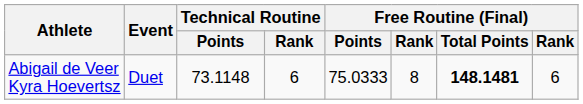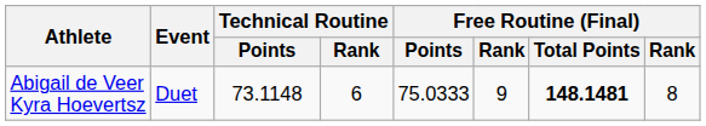 <table class=wikitable style="font-size:90%">
 <tr>
 <th rowspan="2">Athlete</th>
 <th rowspan="2">Event</th>
 <th colspan="2">Technical Routine</th>
 <th colspan="4">Free Routine (Final)</th>
 </tr>
 <tr style="font-size:95%">
 <th>Points</th>
 <th>Rank</th>
 <th>Points</th>
 <th>Rank</th>
 <th>Total Points</th>
 <th>Rank</th>
 </tr>
 <tr align=center>
 <td align=left><a href='#'>Abigail de Veer</a><br><a href='#'>Kyra Hoevertsz</a></td>
 <td align=left><a href='#'>Duet</a></td>
 <td>73.1148</td>
 <td>6</td>
 <td>75.0333</td>
+<td>9</td>
+<td><strong>148.1481</strong></td>
 <td>8</td>
-<td><strong>148.1481</strong></td>
-<td>6</td>
 </tr>
 </table>
